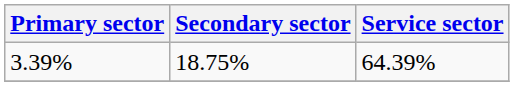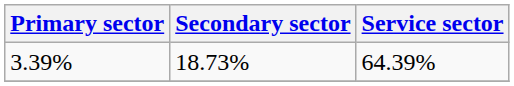 <table class="wikitable" border="1">
 <tr>
 <th><a href='#'>Primary sector</a></th>
 <th><a href='#'>Secondary sector</a></th>
 <th><a href='#'>Service sector</a></th>
 </tr>
 <tr>
 <td>3.39%</td>
-<td>18.75%</td>
+<td>18.73%</td>
 <td>64.39%</td>
 </tr>
 <tr>
 </tr>
 </table>
